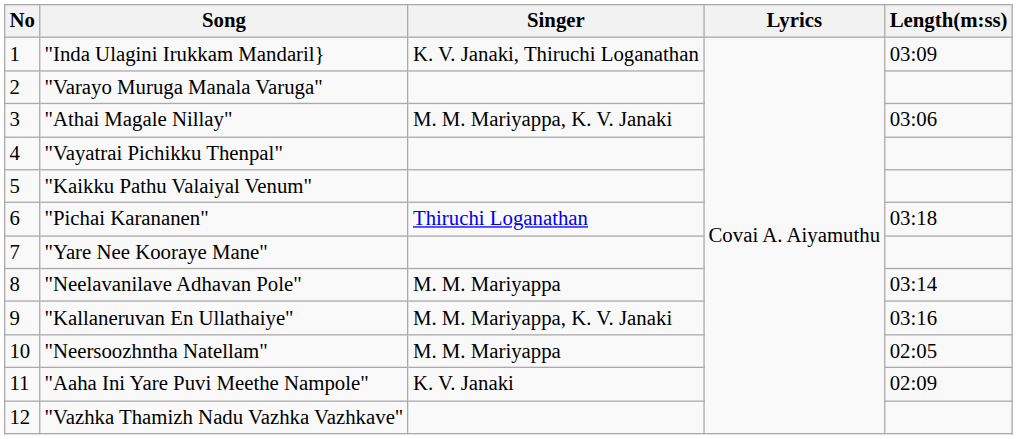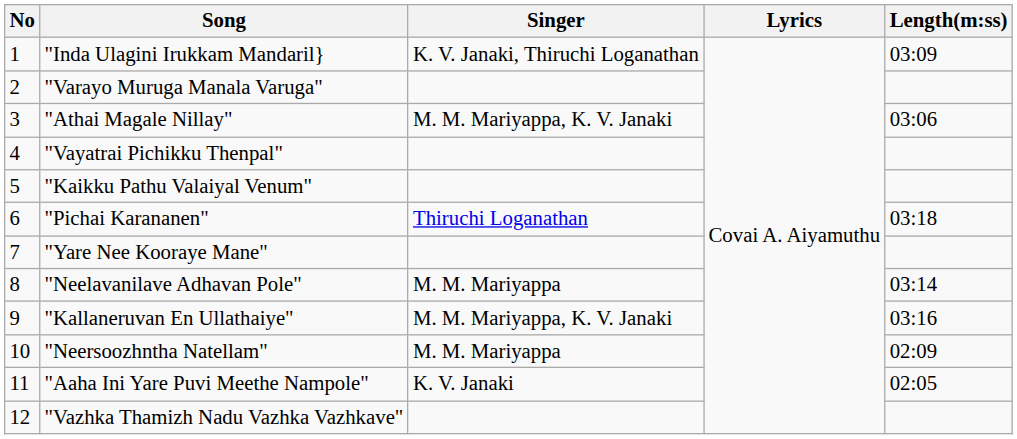 <table class="wikitable">
 <tr>
 <th>No</th>
 <th>Song</th>
 <th>Singer</th>
 <th>Lyrics</th>
 <th>Length(m:ss)</th>
 </tr>
 <tr>
 <td>1</td>
 <td>"Inda Ulagini Irukkam Mandaril}</td>
 <td>K. V. Janaki, Thiruchi Loganathan</td>
 <td rowspan=12>Covai A. Aiyamuthu</td>
 <td>03:09</td>
 </tr>
 <tr>
 <td>2</td>
 <td>"Varayo Muruga Manala Varuga"</td>
 <td></td>
 <td></td>
 </tr>
 <tr>
 <td>3</td>
 <td>"Athai Magale Nillay"</td>
 <td>M. M. Mariyappa, K. V. Janaki</td>
 <td>03:06</td>
 </tr>
 <tr>
 <td>4</td>
 <td>"Vayatrai Pichikku Thenpal"</td>
 <td></td>
 <td></td>
 </tr>
 <tr>
 <td>5</td>
 <td>"Kaikku Pathu Valaiyal Venum"</td>
 <td></td>
 <td></td>
 </tr>
 <tr>
 <td>6</td>
 <td>"Pichai Karananen"</td>
 <td><a href='#'>Thiruchi Loganathan</a></td>
 <td>03:18</td>
 </tr>
 <tr>
 <td>7</td>
 <td>"Yare Nee Kooraye Mane"</td>
 <td></td>
 <td></td>
 </tr>
 <tr>
 <td>8</td>
 <td>"Neelavanilave Adhavan Pole"</td>
 <td>M. M. Mariyappa</td>
 <td>03:14</td>
 </tr>
 <tr>
 <td>9</td>
 <td>"Kallaneruvan En Ullathaiye"</td>
 <td>M. M. Mariyappa, K. V. Janaki</td>
 <td>03:16</td>
 </tr>
 <tr>
 <td>10</td>
 <td>"Neersoozhntha Natellam"</td>
 <td>M. M. Mariyappa</td>
-<td>02:05</td>
+<td>02:09</td>
 </tr>
 <tr>
 <td>11</td>
 <td>"Aaha Ini Yare Puvi Meethe Nampole"</td>
 <td>K. V. Janaki</td>
-<td>02:09</td>
+<td>02:05</td>
 </tr>
 <tr>
 <td>12</td>
 <td>"Vazhka Thamizh Nadu Vazhka Vazhkave"</td>
 <td></td>
 <td></td>
 </tr>
 </table>
